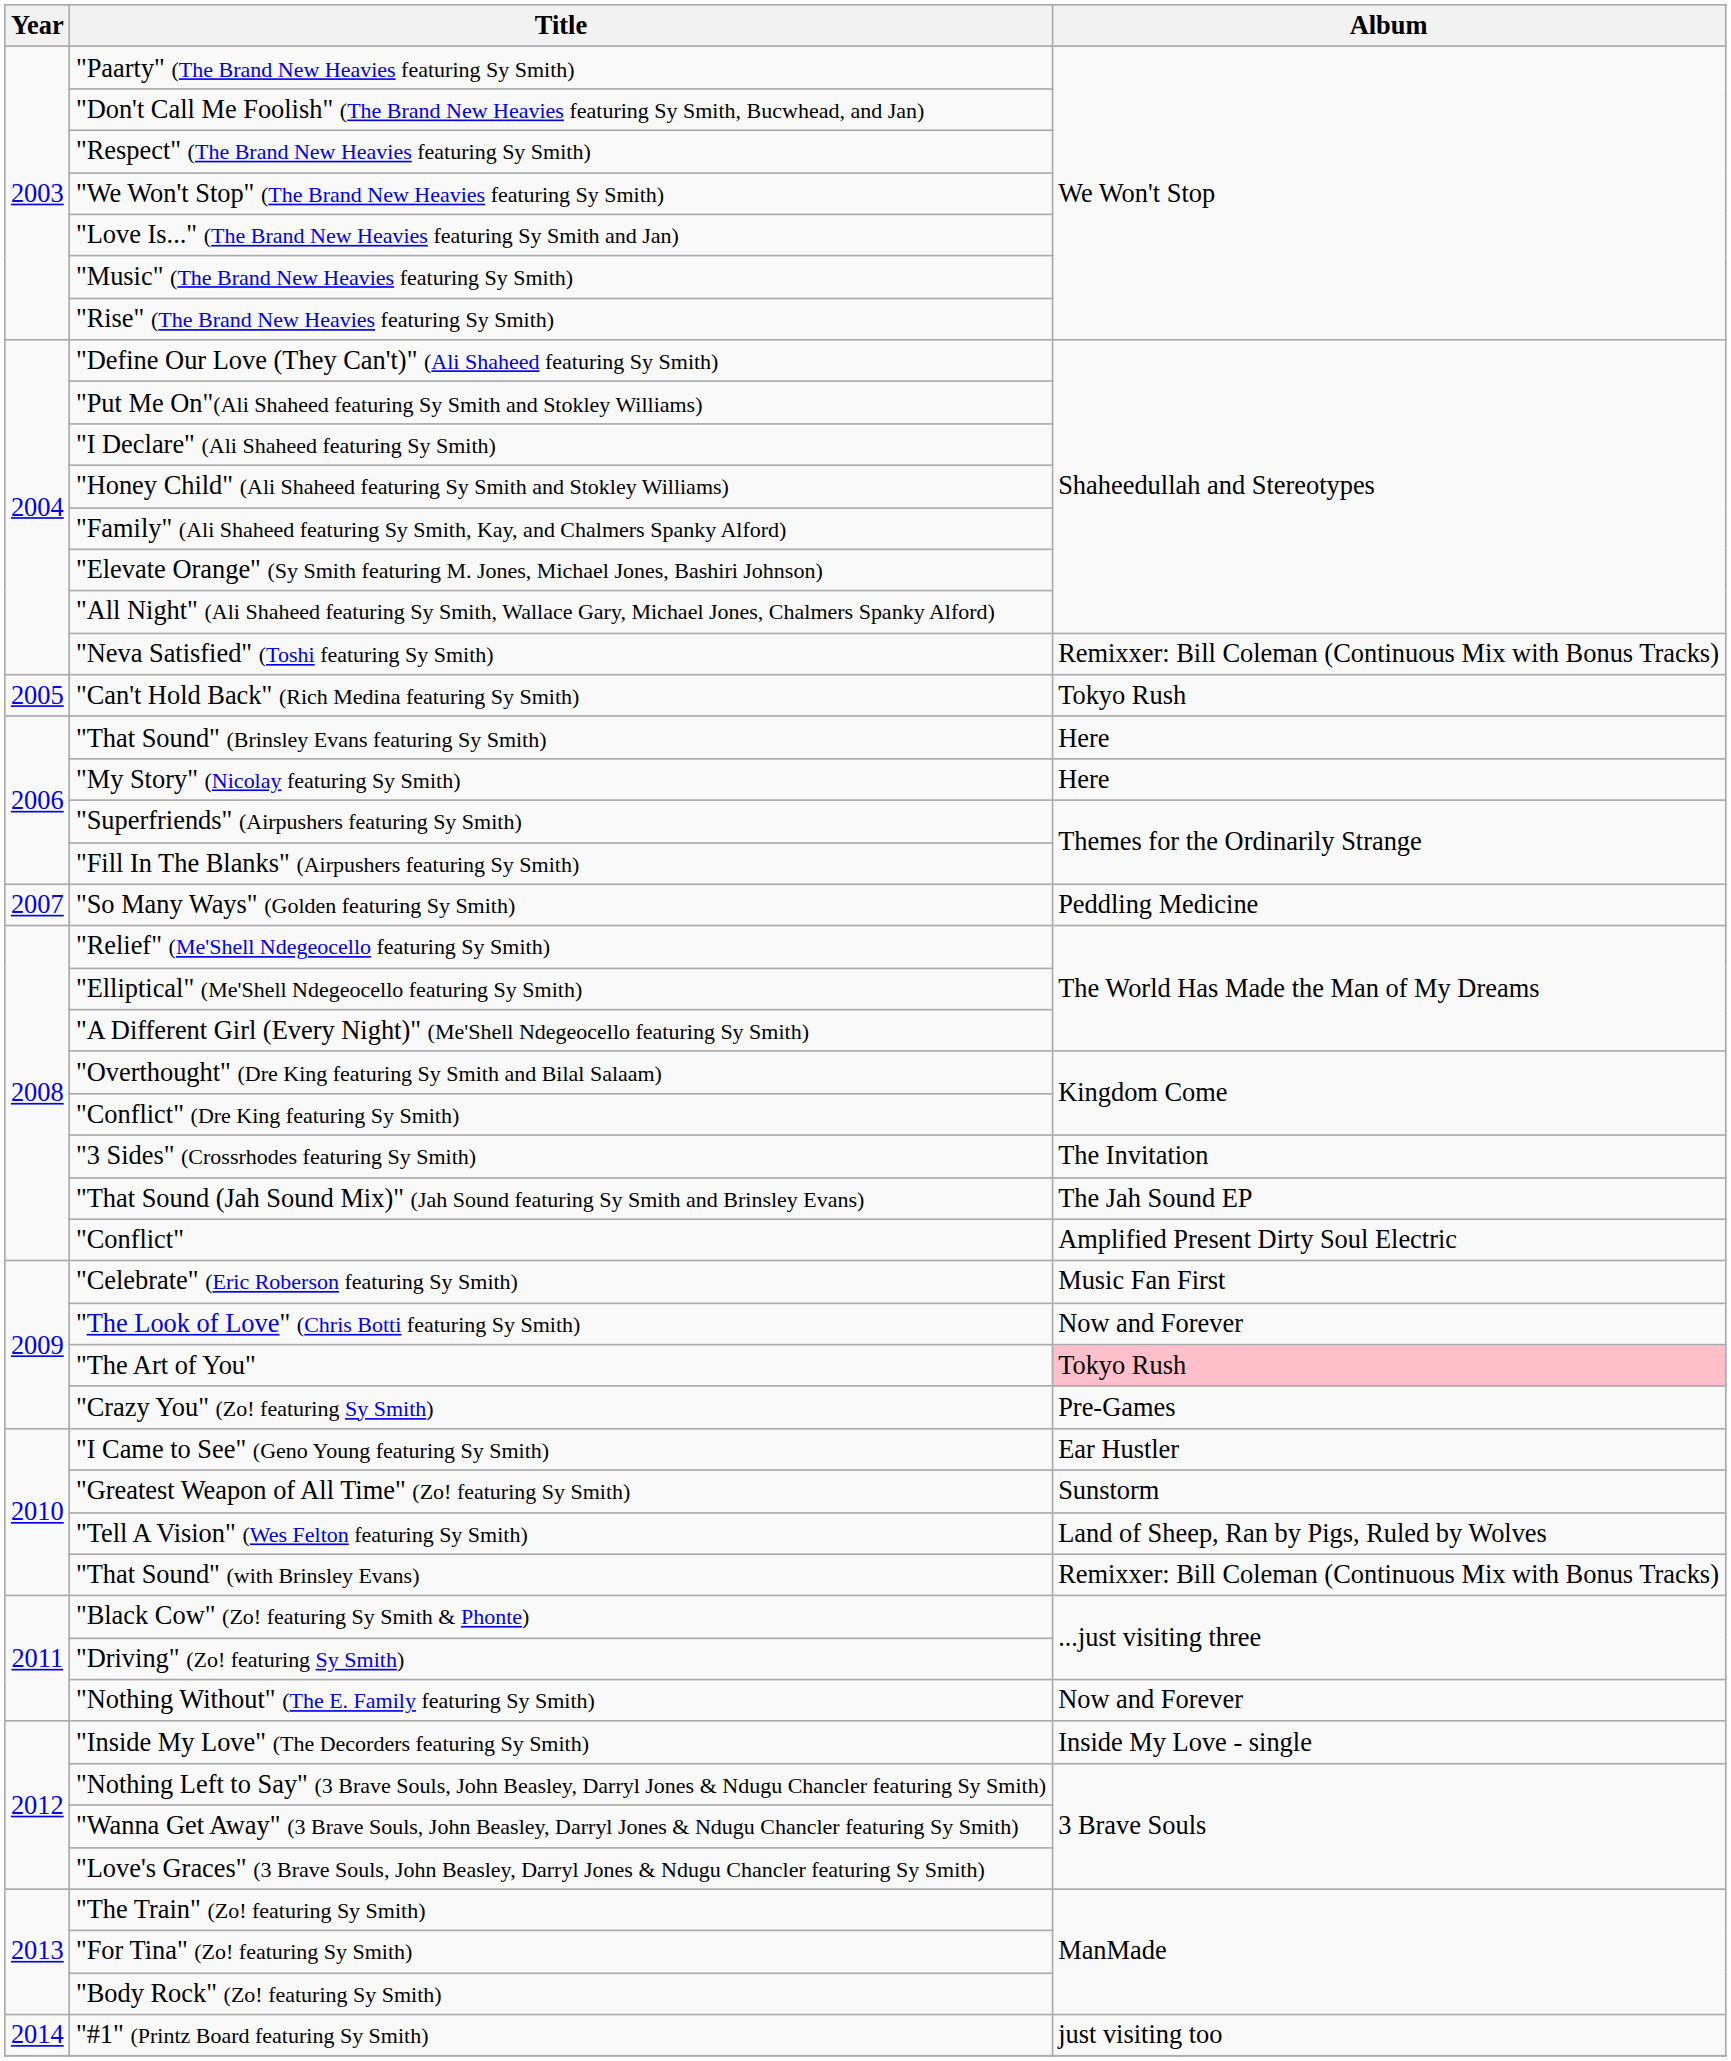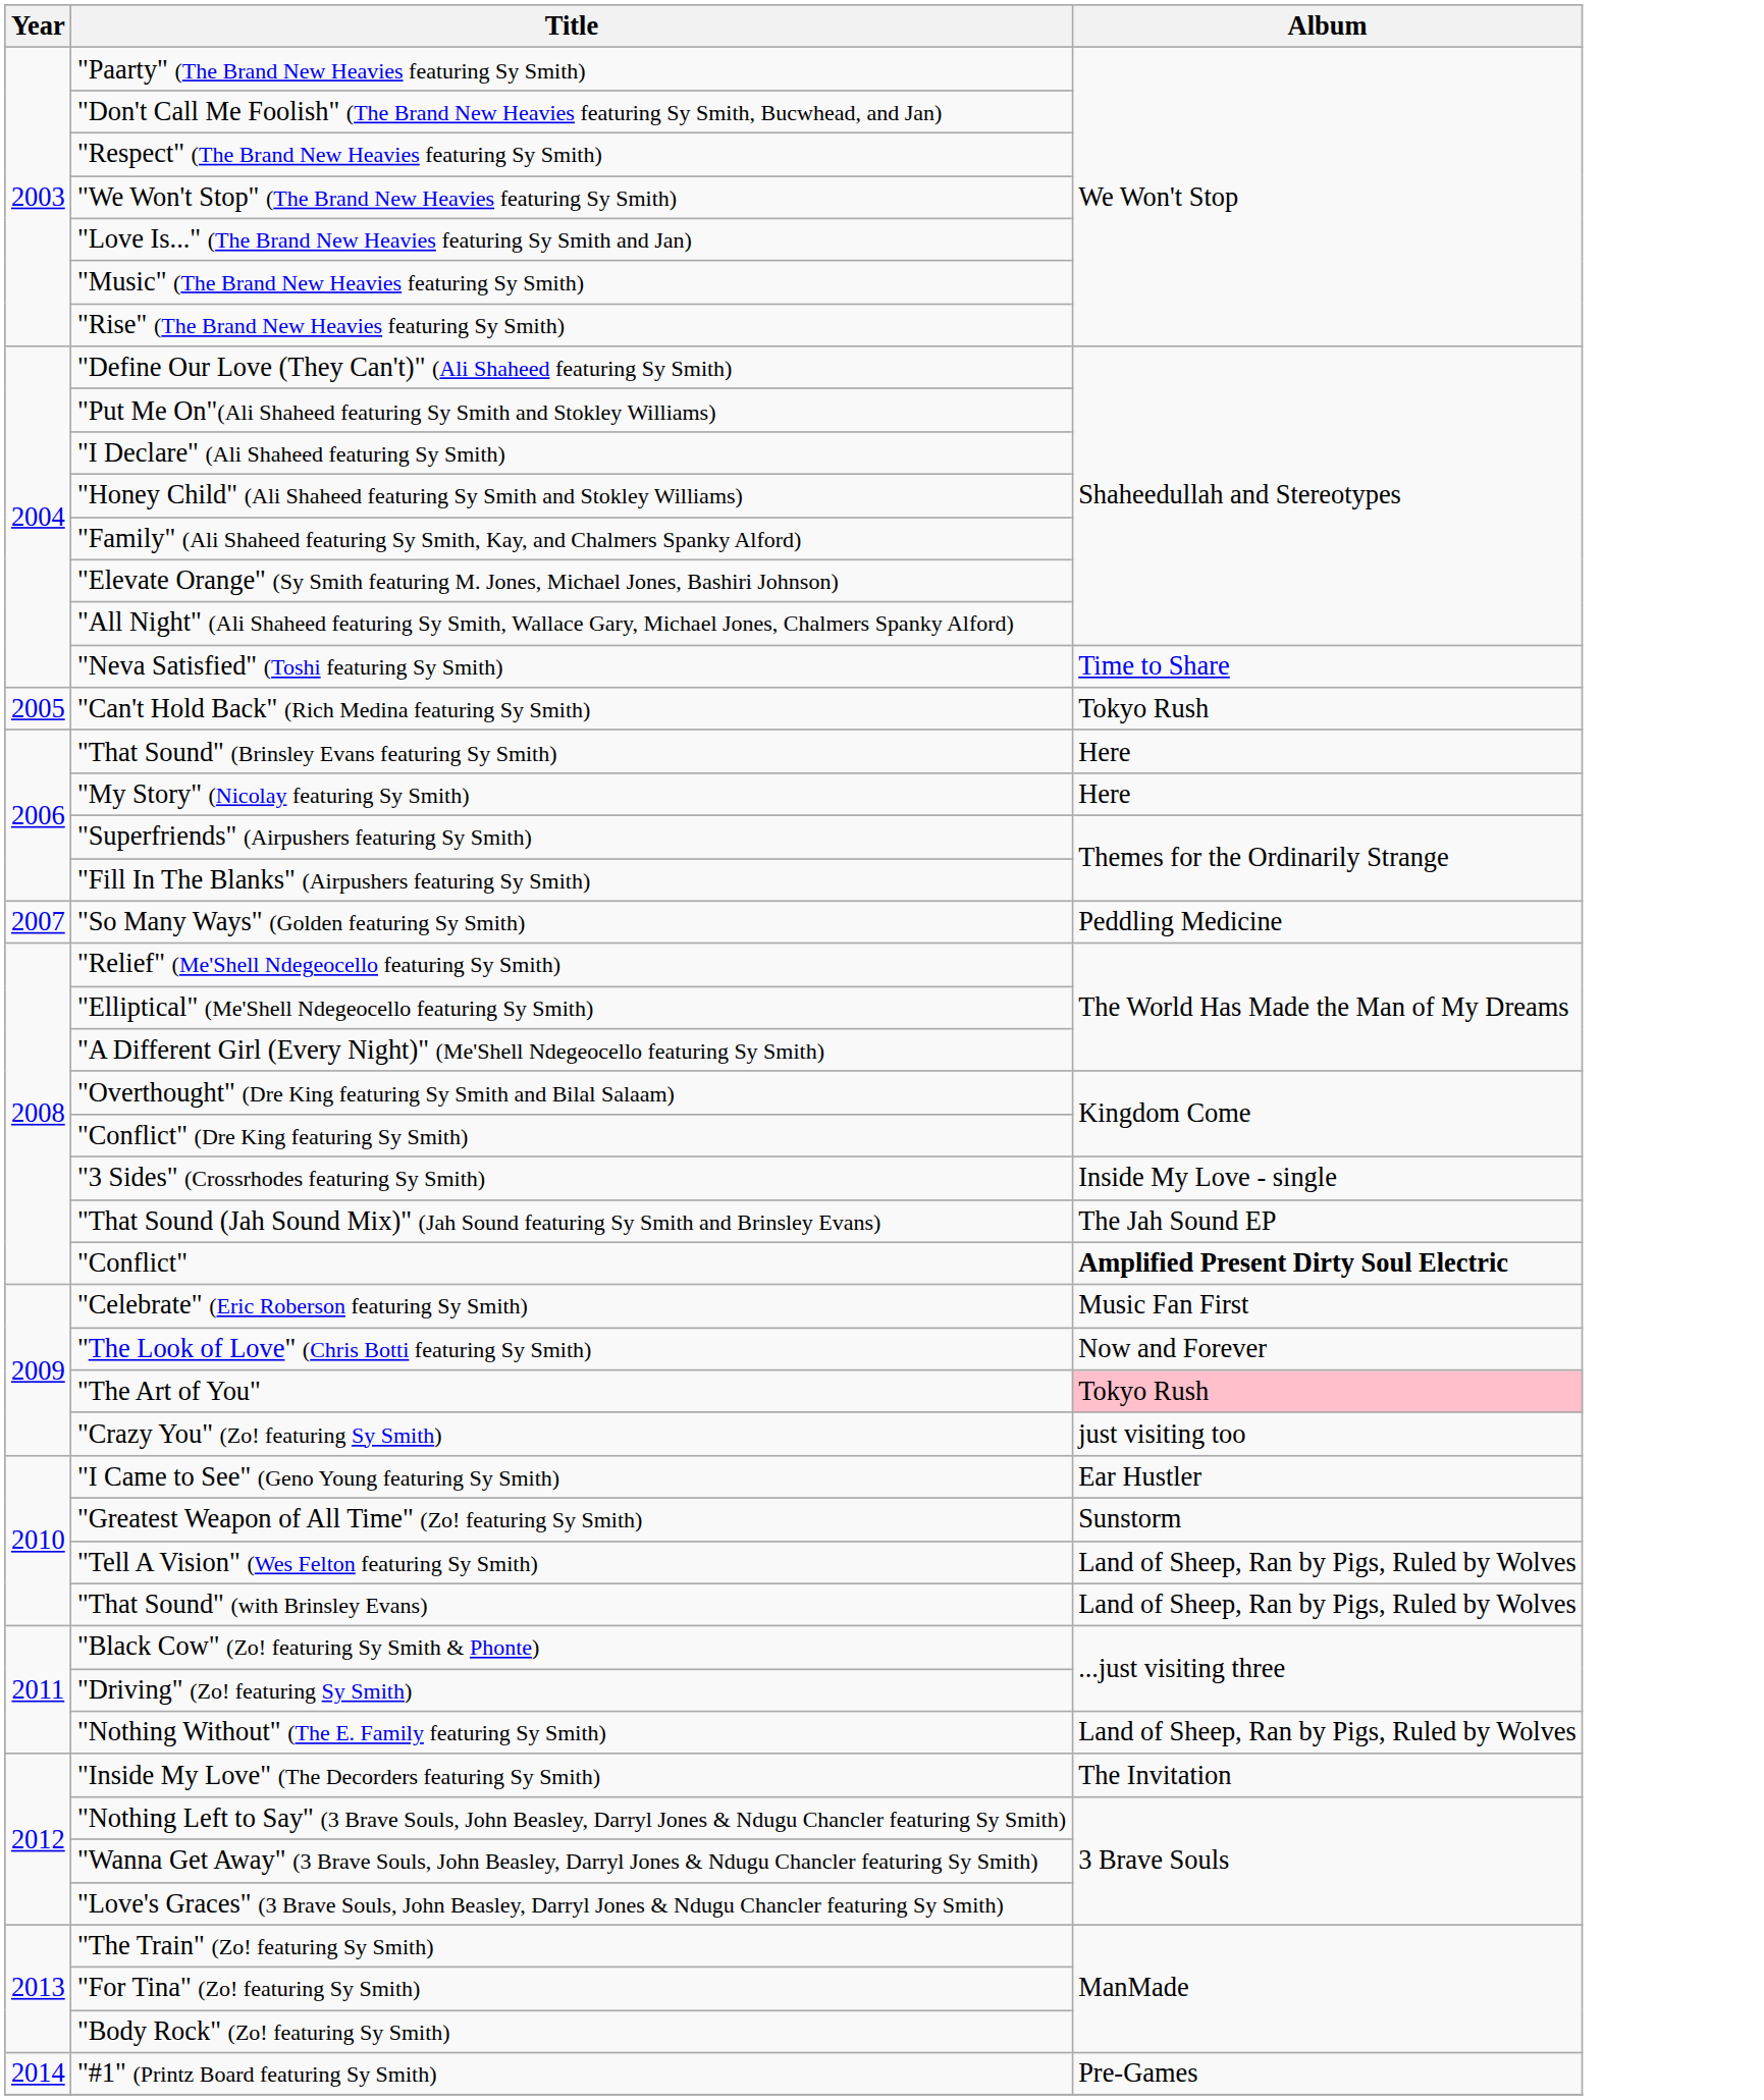 <table class="wikitable">
 <tr>
 <th align="left">Year</th>
 <th align="left">Title</th>
 <th align="left">Album</th>
 </tr>
 <tr>
 <td align="center" rowspan="7"><a href='#'>2003</a></td>
 <td>"Paarty" <small>(<a href='#'>The Brand New Heavies</a> featuring Sy Smith)</small></td>
 <td align="left" rowspan="7">We Won't Stop</td>
 </tr>
 <tr>
 <td>"Don't Call Me Foolish" <small>(<a href='#'>The Brand New Heavies</a> featuring Sy Smith, Bucwhead, and Jan)</small></td>
 </tr>
 <tr>
 <td>"Respect" <small>(<a href='#'>The Brand New Heavies</a> featuring Sy Smith)</small></td>
 </tr>
 <tr>
 <td>"We Won't Stop" <small>(<a href='#'>The Brand New Heavies</a> featuring Sy Smith)</small></td>
 </tr>
 <tr>
 <td>"Love Is..." <small>(<a href='#'>The Brand New Heavies</a> featuring Sy Smith and Jan)</small></td>
 </tr>
 <tr>
 <td>"Music" <small>(<a href='#'>The Brand New Heavies</a> featuring Sy Smith)</small></td>
 </tr>
 <tr>
 <td>"Rise" <small>(<a href='#'>The Brand New Heavies</a> featuring Sy Smith)</small></td>
 </tr>
 <tr>
 <td align="center" rowspan="8"><a href='#'>2004</a></td>
 <td>"Define Our Love (They Can't)" <small>(<a href='#'>Ali Shaheed</a> featuring Sy Smith)</small></td>
 <td align="left" rowspan="7">Shaheedullah and Stereotypes</td>
 </tr>
 <tr>
 <td>"Put Me On"<small>(Ali Shaheed featuring Sy Smith and Stokley Williams)</small></td>
 </tr>
 <tr>
 <td>"I Declare" <small>(Ali Shaheed featuring Sy Smith)</small></td>
 </tr>
 <tr>
 <td>"Honey Child" <small>(Ali Shaheed featuring Sy Smith and Stokley Williams)</small></td>
 </tr>
 <tr>
 <td>"Family" <small>(Ali Shaheed featuring Sy Smith, Kay, and Chalmers Spanky Alford)</small></td>
 </tr>
 <tr>
 <td>"Elevate Orange" <small>(Sy Smith featuring M. Jones, Michael Jones, Bashiri Johnson)</small></td>
 </tr>
 <tr>
 <td>"All Night" <small>(Ali Shaheed featuring Sy Smith, Wallace Gary, Michael Jones, Chalmers Spanky Alford)</small></td>
 </tr>
 <tr>
 <td>"Neva Satisfied" <small>(<a href='#'>Toshi</a> featuring Sy Smith)</small></td>
-<td align="left">Remixxer: Bill Coleman (Continuous Mix with Bonus Tracks)</td>
+<td align="left"><a href='#'>Time to Share</a></td>
 </tr>
 <tr>
 <td align="center" rowspan="1"><a href='#'>2005</a></td>
 <td>"Can't Hold Back" <small>(Rich Medina featuring Sy Smith)</small></td>
 <td align="left">Tokyo Rush</td>
 </tr>
 <tr>
 <td align="center" rowspan="4"><a href='#'>2006</a></td>
 <td>"That Sound" <small>(Brinsley Evans featuring Sy Smith)</small></td>
 <td align="left">Here</td>
 </tr>
 <tr>
 <td>"My Story" <small>(<a href='#'>Nicolay</a> featuring Sy Smith)</small></td>
 <td align="left">Here</td>
 </tr>
 <tr>
 <td>"Superfriends" <small>(Airpushers featuring Sy Smith)</small></td>
 <td align="left" rowspan="2">Themes for the Ordinarily Strange</td>
 </tr>
 <tr>
 <td>"Fill In The Blanks" <small>(Airpushers featuring Sy Smith)</small></td>
 </tr>
 <tr>
 <td align="center" rowspan="1"><a href='#'>2007</a></td>
 <td>"So Many Ways" <small>(Golden featuring Sy Smith)</small></td>
 <td align="left">Peddling Medicine</td>
 </tr>
 <tr>
 <td align="center" rowspan="8"><a href='#'>2008</a></td>
 <td>"Relief" <small>(<a href='#'>Me'Shell Ndegeocello</a> featuring Sy Smith)</small></td>
 <td align="left" rowspan="3">The World Has Made the Man of My Dreams</td>
 </tr>
 <tr>
 <td>"Elliptical" <small>(Me'Shell Ndegeocello featuring Sy Smith)</small></td>
 </tr>
 <tr>
 <td>"A Different Girl (Every Night)" <small>(Me'Shell Ndegeocello featuring Sy Smith)</small></td>
 </tr>
 <tr>
 <td>"Overthought" <small>(Dre King featuring Sy Smith and Bilal Salaam)</small></td>
 <td align="left" rowspan="2">Kingdom Come</td>
 </tr>
 <tr>
 <td>"Conflict" <small>(Dre King featuring Sy Smith)</small></td>
 </tr>
 <tr>
 <td>"3 Sides" <small>(Crossrhodes featuring Sy Smith)</small></td>
-<td align="left">The Invitation</td>
+<td align="left">Inside My Love - single</td>
 </tr>
 <tr>
 <td>"That Sound (Jah Sound Mix)" <small>(Jah Sound featuring Sy Smith and Brinsley Evans)</small></td>
 <td align="left">The Jah Sound EP</td>
 </tr>
 <tr>
 <td>"Conflict"</td>
-<td align="left">Amplified Present Dirty Soul Electric</td>
+<td align="left"><strong>Amplified Present Dirty Soul Electric</strong></td>
 </tr>
 <tr>
 <td align="center" rowspan="4"><a href='#'>2009</a></td>
 <td>"Celebrate" <small>(<a href='#'>Eric Roberson</a> featuring Sy Smith)</small></td>
 <td align="left">Music Fan First</td>
 </tr>
 <tr>
 <td>"<a href='#'>The Look of Love</a>" <small>(<a href='#'>Chris Botti</a> featuring Sy Smith)</small></td>
 <td align="left" rowspan="1">Now and Forever</td>
 </tr>
 <tr>
 <td>"The Art of You"</td>
 <td align="left" style="background: pink;">Tokyo Rush</td>
 </tr>
 <tr>
 <td>"Crazy You" <small>(Zo! featuring <a href='#'>Sy Smith</a>)</small></td>
-<td align="left">Pre-Games</td>
+<td align="left">just visiting too</td>
 </tr>
 <tr>
 <td align="center" rowspan="4"><a href='#'>2010</a></td>
 <td>"I Came to See" <small>(Geno Young featuring Sy Smith)</small></td>
 <td align="left">Ear Hustler</td>
 </tr>
 <tr>
 <td>"Greatest Weapon of All Time" <small>(Zo! featuring Sy Smith)</small></td>
 <td align="left">Sunstorm</td>
 </tr>
 <tr>
 <td>"Tell A Vision" <small>(<a href='#'>Wes Felton</a> featuring Sy Smith)</small></td>
 <td align="left">Land of Sheep, Ran by Pigs, Ruled by Wolves</td>
 </tr>
 <tr>
 <td>"That Sound" <small>(with Brinsley Evans)</small></td>
-<td align="left">Remixxer: Bill Coleman (Continuous Mix with Bonus Tracks)</td>
+<td align="left">Land of Sheep, Ran by Pigs, Ruled by Wolves</td>
 </tr>
 <tr>
 <td align="center" rowspan="3"><a href='#'>2011</a></td>
 <td>"Black Cow" <small>(Zo! featuring Sy Smith & <a href='#'>Phonte</a>)</small></td>
 <td align="left" rowspan="2">...just visiting three</td>
 </tr>
 <tr>
 <td>"Driving" <small>(Zo! featuring <a href='#'>Sy Smith</a>)</small></td>
 </tr>
 <tr>
 <td>"Nothing Without" <small>(<a href='#'>The E. Family</a> featuring Sy Smith)</small></td>
-<td align="left" rowspan="1">Now and Forever</td>
+<td align="left">Land of Sheep, Ran by Pigs, Ruled by Wolves</td>
 </tr>
 <tr>
 <td align="center" rowspan="4"><a href='#'>2012</a></td>
 <td>"Inside My Love" <small>(The Decorders featuring Sy Smith)</small></td>
-<td align="left">Inside My Love - single</td>
+<td align="left">The Invitation</td>
 </tr>
 <tr>
 <td>"Nothing Left to Say" <small>(3 Brave Souls, John Beasley, Darryl Jones & Ndugu Chancler featuring Sy Smith)</small></td>
 <td align="left" rowspan="3">3 Brave Souls</td>
 </tr>
 <tr>
 <td>"Wanna Get Away" <small>(3 Brave Souls, John Beasley, Darryl Jones & Ndugu Chancler featuring Sy Smith)</small></td>
 </tr>
 <tr>
 <td>"Love's Graces" <small>(3 Brave Souls, John Beasley, Darryl Jones & Ndugu Chancler featuring Sy Smith)</small></td>
 </tr>
 <tr>
 <td align="center" rowspan="3"><a href='#'>2013</a></td>
 <td>"The Train" <small>(Zo! featuring Sy Smith)</small></td>
 <td align="left" rowspan="3">ManMade</td>
 </tr>
 <tr>
 <td>"For Tina" <small>(Zo! featuring Sy Smith)</small></td>
 </tr>
 <tr>
 <td>"Body Rock" <small>(Zo! featuring Sy Smith)</small></td>
 </tr>
 <tr>
 <td align="center" rowspan="1"><a href='#'>2014</a></td>
 <td>"#1" <small>(Printz Board featuring Sy Smith)</small></td>
-<td align="left">just visiting too</td>
+<td align="left">Pre-Games</td>
 </tr>
 <tr>
 </tr>
 </table>
